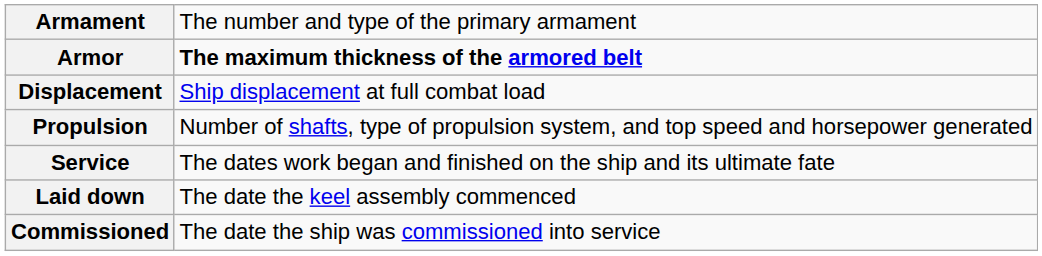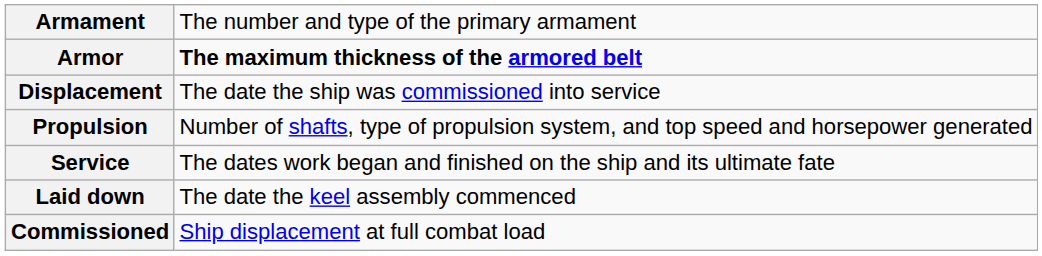 <table class="wikitable plainrowheaders" style="float: right; margin: 0 0 0 1em;">
 <tr>
 <th scope="row">Armament</th>
 <td>The number and type of the primary armament</td>
 </tr>
 <tr>
 <th scope="row">Armor</th>
 <td><strong>The maximum thickness of the <a href='#'>armored belt</a></strong></td>
 </tr>
 <tr>
 <th scope="row">Displacement</th>
-<td><a href='#'>Ship displacement</a> at full combat load</td>
+<td>The date the ship was <a href='#'>commissioned</a> into service</td>
 </tr>
 <tr>
 <th scope="row">Propulsion</th>
 <td>Number of <a href='#'>shafts</a>, type of propulsion system, and top speed and horsepower generated</td>
 </tr>
 <tr>
 <th scope="row">Service</th>
 <td>The dates work began and finished on the ship and its ultimate fate</td>
 </tr>
 <tr>
 <th scope="row">Laid down</th>
 <td>The date the <a href='#'>keel</a> assembly commenced</td>
 </tr>
 <tr>
 <th scope="row">Commissioned</th>
-<td>The date the ship was <a href='#'>commissioned</a> into service</td>
+<td><a href='#'>Ship displacement</a> at full combat load</td>
 </tr>
 </table>
